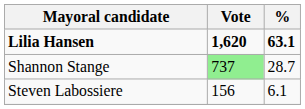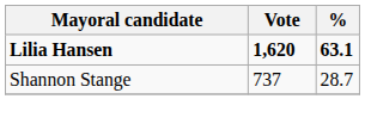 <table class="wikitable">
 <tr>
 <th width="200px">Mayoral candidate</th>
 <th width="50px">Vote</th>
 <th width="30px">%</th>
 </tr>
 <tr>
 <td><strong>Lilia Hansen</strong> </td>
 <td><strong>1,620</strong></td>
 <td><strong>63.1</strong></td>
 </tr>
 <tr>
 <td>Shannon Stange</td>
-<td style="background: lightgreen;">737</td>
+<td>737</td>
 <td>28.7</td>
-</tr>
-<tr>
-<td>Steven Labossiere</td>
-<td>156</td>
-<td>6.1</td>
 </tr>
 <tr>
 </tr>
 </table>
